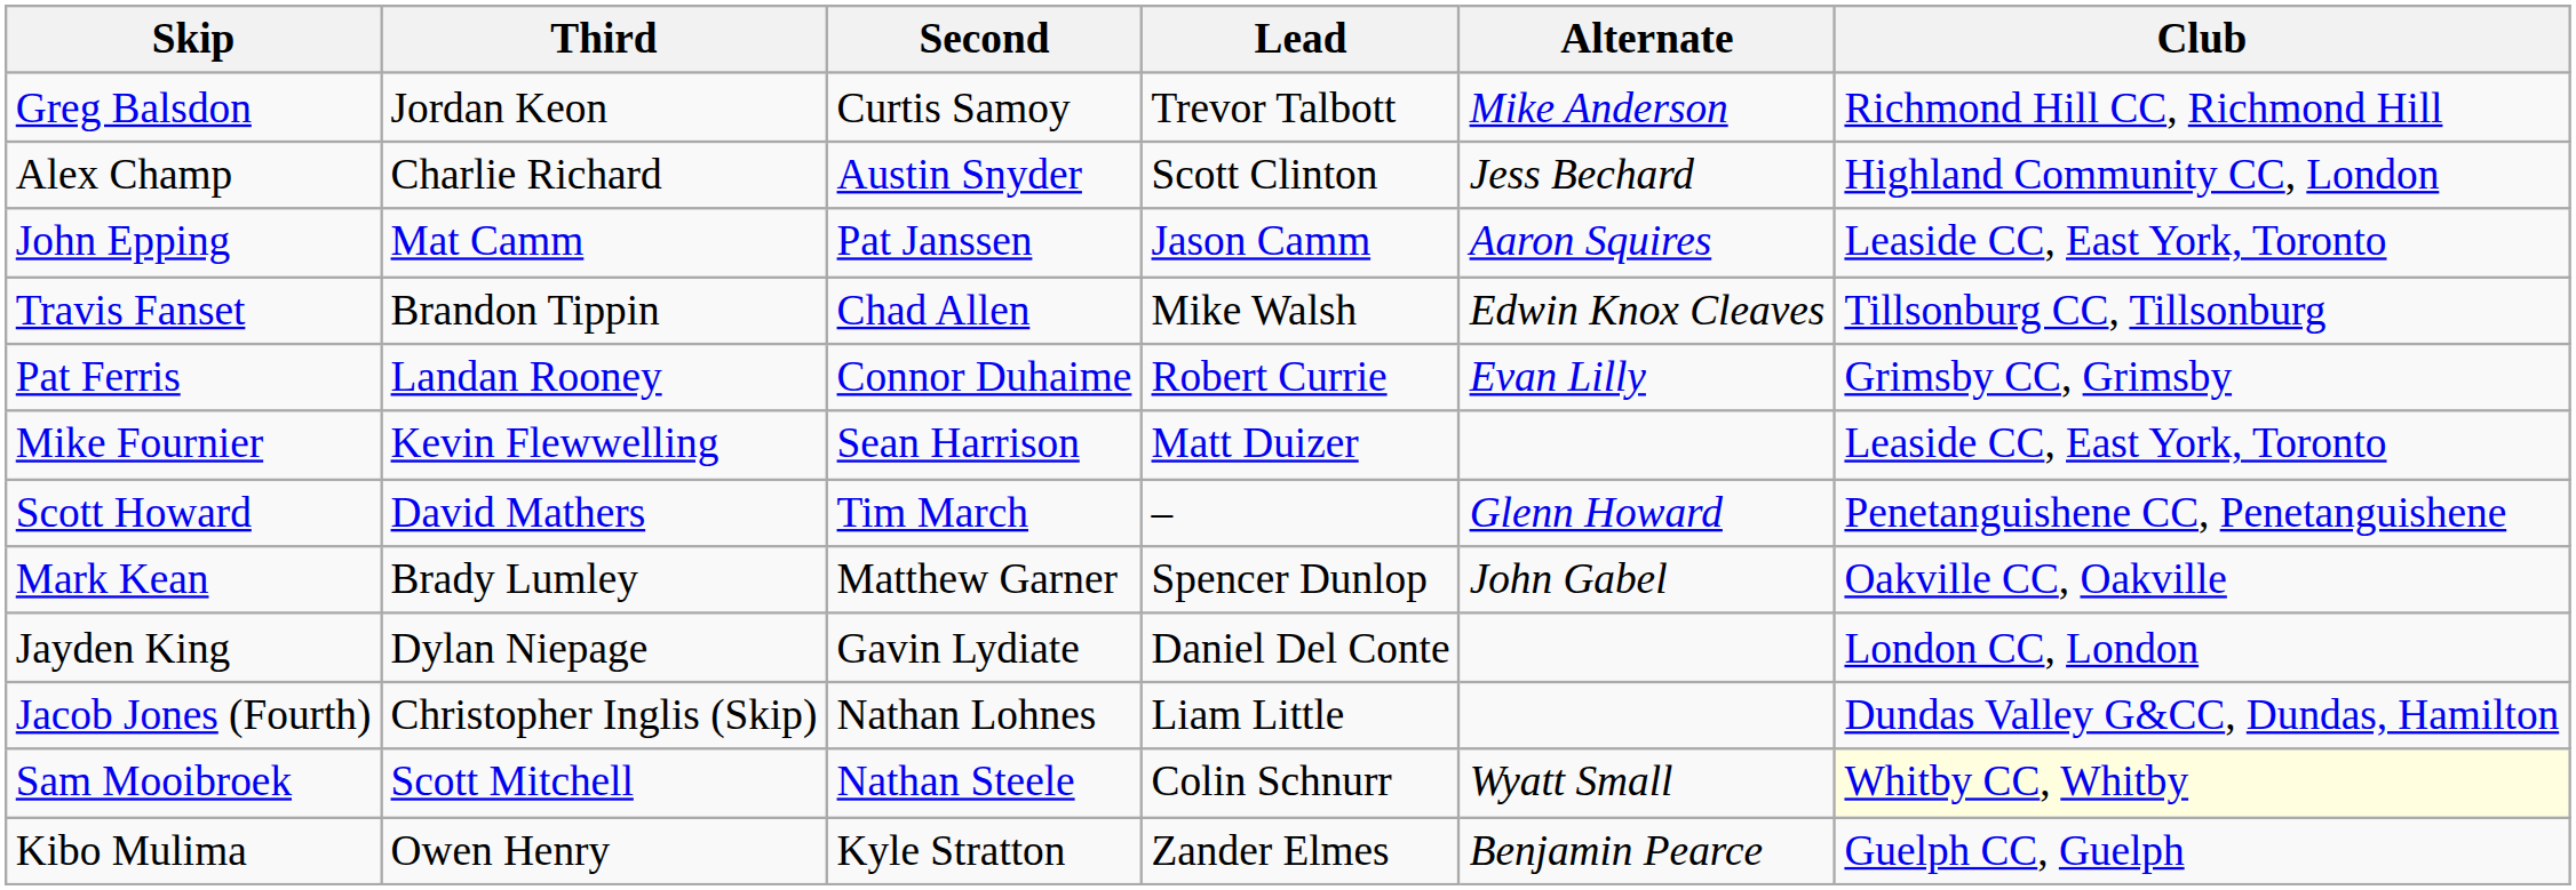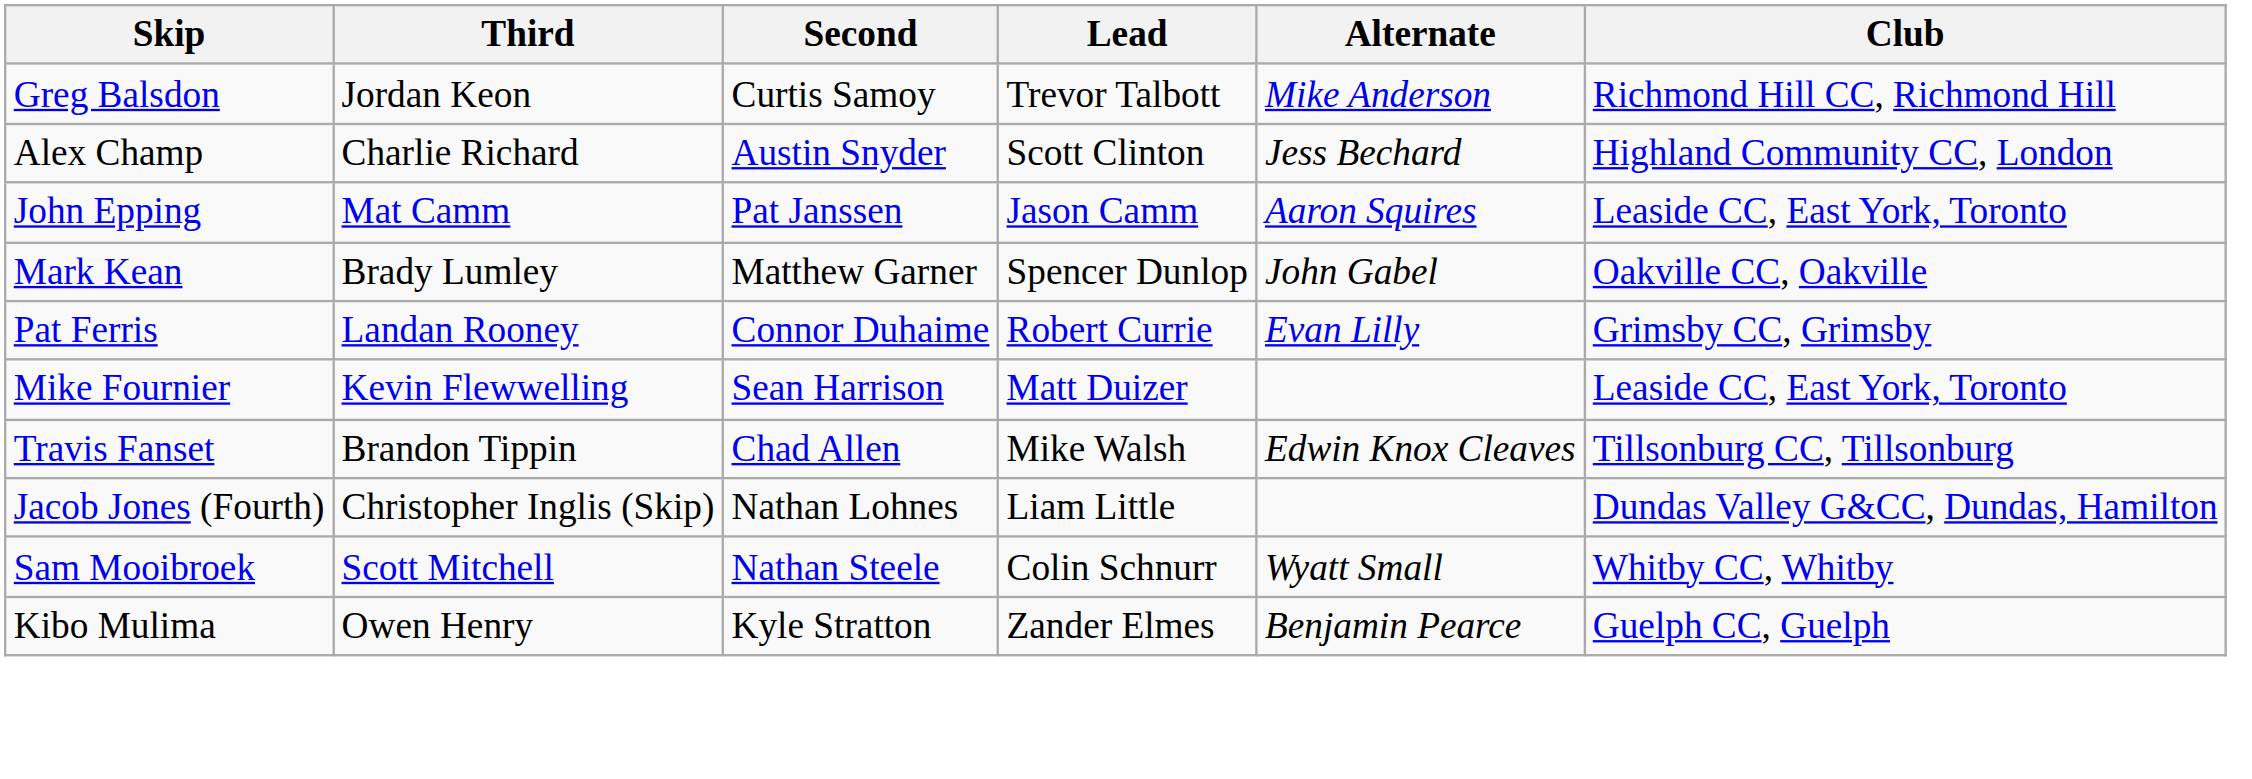 <table class="wikitable">
 <tr>
 <th scope="col">Skip</th>
 <th scope="col">Third</th>
 <th scope="col">Second</th>
 <th scope="col">Lead</th>
 <th scope="col">Alternate</th>
 <th scope="col">Club</th>
 </tr>
 <tr>
 <td><a href='#'>Greg Balsdon</a></td>
 <td>Jordan Keon</td>
 <td>Curtis Samoy</td>
 <td>Trevor Talbott</td>
 <td><em><a href='#'>Mike Anderson</a></em></td>
 <td><a href='#'>Richmond Hill CC</a>, <a href='#'>Richmond Hill</a></td>
 </tr>
 <tr>
 <td>Alex Champ</td>
 <td>Charlie Richard</td>
 <td><a href='#'>Austin Snyder</a></td>
 <td>Scott Clinton</td>
 <td><em>Jess Bechard</em></td>
 <td><a href='#'>Highland Community CC</a>, <a href='#'>London</a></td>
 </tr>
 <tr>
 <td><a href='#'>John Epping</a></td>
 <td><a href='#'>Mat Camm</a></td>
 <td><a href='#'>Pat Janssen</a></td>
 <td><a href='#'>Jason Camm</a></td>
 <td><em><a href='#'>Aaron Squires</a></em></td>
 <td><a href='#'>Leaside CC</a>, <a href='#'>East York, Toronto</a></td>
 </tr>
 <tr>
-<td><a href='#'>Travis Fanset</a></td>
-<td>Brandon Tippin</td>
-<td><a href='#'>Chad Allen</a></td>
-<td>Mike Walsh</td>
-<td><em>Edwin Knox Cleaves</em></td>
-<td><a href='#'>Tillsonburg CC</a>, <a href='#'>Tillsonburg</a></td>
+<td><a href='#'>Mark Kean</a></td>
+<td>Brady Lumley</td>
+<td>Matthew Garner</td>
+<td>Spencer Dunlop</td>
+<td><em>John Gabel</em></td>
+<td><a href='#'>Oakville CC</a>, <a href='#'>Oakville</a></td>
 </tr>
 <tr>
 <td><a href='#'>Pat Ferris</a></td>
 <td><a href='#'>Landan Rooney</a></td>
 <td><a href='#'>Connor Duhaime</a></td>
 <td><a href='#'>Robert Currie</a></td>
 <td><em><a href='#'>Evan Lilly</a></em></td>
 <td><a href='#'>Grimsby CC</a>, <a href='#'>Grimsby</a></td>
 </tr>
 <tr>
 <td><a href='#'>Mike Fournier</a></td>
 <td><a href='#'>Kevin Flewwelling</a></td>
 <td><a href='#'>Sean Harrison</a></td>
 <td><a href='#'>Matt Duizer</a></td>
 <td></td>
 <td><a href='#'>Leaside CC</a>, <a href='#'>East York, Toronto</a></td>
 </tr>
 <tr>
-<td><a href='#'>Scott Howard</a></td>
-<td><a href='#'>David Mathers</a></td>
-<td><a href='#'>Tim March</a></td>
-<td>–</td>
-<td><em><a href='#'>Glenn Howard</a></em> </td>
-<td><a href='#'>Penetanguishene CC</a>, <a href='#'>Penetanguishene</a></td>
-</tr>
-<tr>
-<td><a href='#'>Mark Kean</a></td>
-<td>Brady Lumley</td>
-<td>Matthew Garner</td>
-<td>Spencer Dunlop</td>
-<td><em>John Gabel</em></td>
-<td><a href='#'>Oakville CC</a>, <a href='#'>Oakville</a></td>
-</tr>
-<tr>
-<td>Jayden King</td>
-<td>Dylan Niepage</td>
-<td>Gavin Lydiate</td>
-<td>Daniel Del Conte</td>
-<td></td>
-<td><a href='#'>London CC</a>, <a href='#'>London</a></td>
+<td><a href='#'>Travis Fanset</a></td>
+<td>Brandon Tippin</td>
+<td><a href='#'>Chad Allen</a></td>
+<td>Mike Walsh</td>
+<td><em>Edwin Knox Cleaves</em></td>
+<td><a href='#'>Tillsonburg CC</a>, <a href='#'>Tillsonburg</a></td>
 </tr>
 <tr>
 <td><a href='#'>Jacob Jones</a> (Fourth)</td>
 <td>Christopher Inglis (Skip)</td>
 <td>Nathan Lohnes</td>
 <td>Liam Little</td>
 <td></td>
 <td><a href='#'>Dundas Valley G&CC</a>, <a href='#'>Dundas, Hamilton</a></td>
 </tr>
 <tr>
 <td><a href='#'>Sam Mooibroek</a></td>
 <td><a href='#'>Scott Mitchell</a></td>
 <td><a href='#'>Nathan Steele</a></td>
 <td>Colin Schnurr</td>
 <td><em>Wyatt Small</em></td>
-<td style="background: lightyellow;"><a href='#'>Whitby CC</a>, <a href='#'>Whitby</a></td>
+<td><a href='#'>Whitby CC</a>, <a href='#'>Whitby</a></td>
 </tr>
 <tr>
 <td>Kibo Mulima</td>
 <td>Owen Henry</td>
 <td>Kyle Stratton</td>
 <td>Zander Elmes</td>
 <td><em>Benjamin Pearce</em></td>
 <td><a href='#'>Guelph CC</a>, <a href='#'>Guelph</a></td>
 </tr>
 </table>
